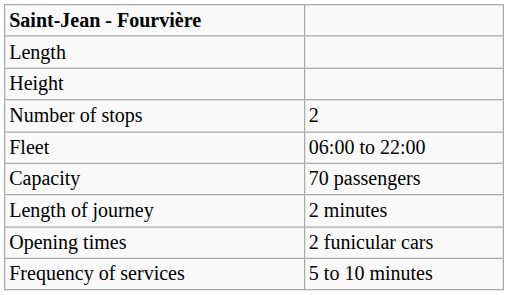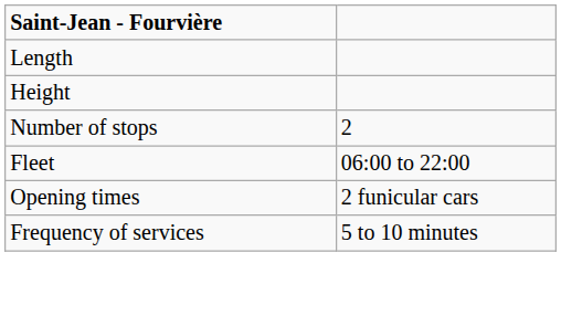 <table width="400" class="wikitable">
 <tr>
 <td><strong>Saint-Jean - Fourvière</strong></td>
 <td></td>
 </tr>
 <tr>
 <td>Length</td>
 <td></td>
 </tr>
 <tr>
 <td>Height</td>
 <td></td>
 </tr>
 <tr>
 <td>Number of stops</td>
 <td>2</td>
 </tr>
 <tr>
 <td>Fleet</td>
 <td>06:00 to 22:00</td>
 </tr>
 <tr>
-<td>Capacity</td>
-<td>70 passengers</td>
-</tr>
-<tr>
-<td>Length of journey</td>
-<td>2 minutes</td>
-</tr>
-<tr>
 <td>Opening times</td>
 <td>2 funicular cars</td>
 </tr>
 <tr>
 <td>Frequency of services</td>
 <td>5 to 10 minutes</td>
 </tr>
 </table>
